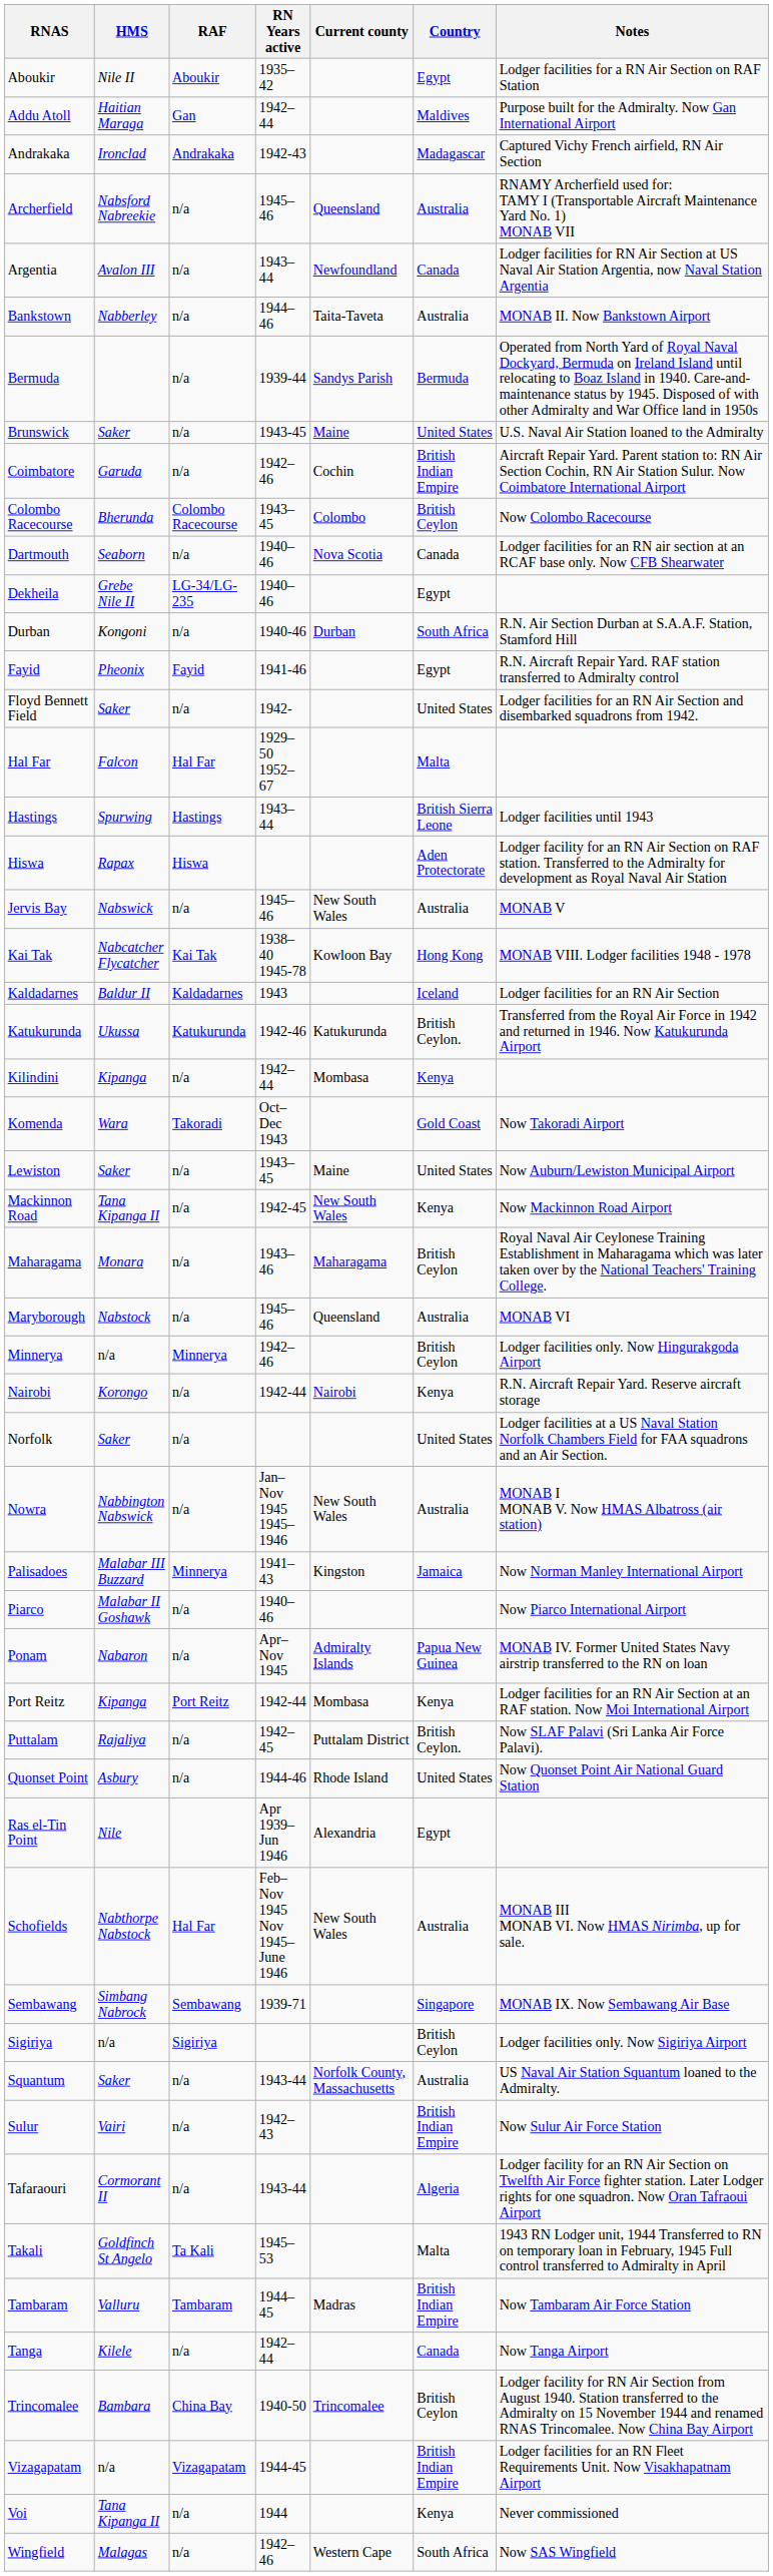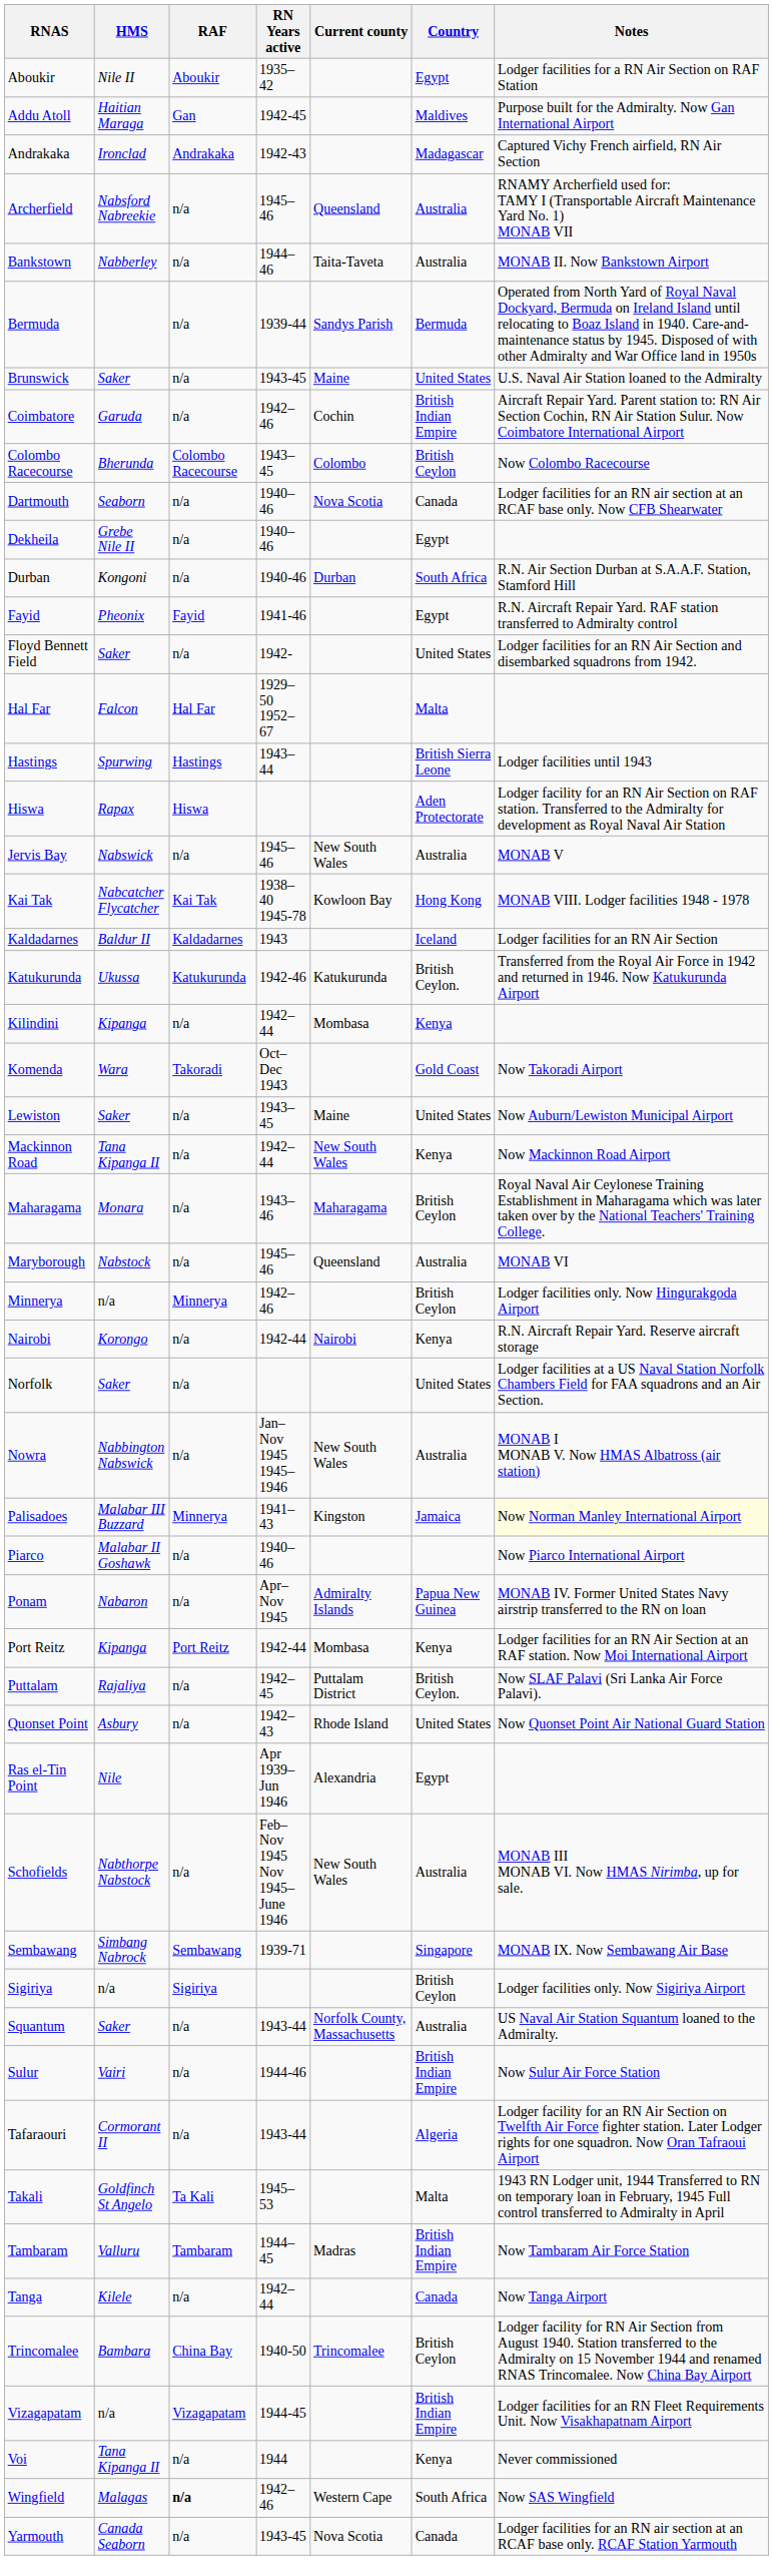 <table class="wikitable sortable">
 <tr>
 <th>RNAS</th>
 <th><a href='#'>HMS</a></th>
 <th>RAF</th>
 <th>RN Years active</th>
 <th>Current county</th>
 <th><a href='#'>Country</a></th>
 <th>Notes</th>
 </tr>
 <tr>
 <td>Aboukir</td>
 <td><em>Nile II</em></td>
 <td><a href='#'>Aboukir</a></td>
 <td>1935–42</td>
 <td></td>
 <td> <a href='#'>Egypt</a></td>
 <td>Lodger facilities for a RN Air Section on RAF Station</td>
 </tr>
 <tr>
 <td><a href='#'>Addu Atoll</a></td>
 <td><em><a href='#'>Haitian</a></em><br><em><a href='#'>Maraga</a></em></td>
 <td><a href='#'>Gan</a></td>
-<td>1942–44</td>
+<td>1942-45</td>
 <td></td>
 <td> <a href='#'>Maldives</a></td>
 <td>Purpose built for the Admiralty. Now <a href='#'>Gan International Airport</a></td>
 </tr>
 <tr>
 <td>Andrakaka</td>
 <td><em><a href='#'>Ironclad</a></em></td>
 <td><a href='#'>Andrakaka</a></td>
 <td>1942-43</td>
 <td></td>
 <td> <a href='#'>Madagascar</a></td>
 <td>Captured Vichy French airfield, RN Air Section</td>
 </tr>
 <tr>
 <td><a href='#'>Archerfield</a></td>
 <td><em><a href='#'>Nabsford</a></em><br><em><a href='#'>Nabreekie</a></em></td>
 <td>n/a</td>
 <td>1945–46</td>
 <td><a href='#'>Queensland</a></td>
 <td> <a href='#'>Australia</a></td>
 <td>RNAMY Archerfield used for:<br>TAMY I (Transportable Aircraft Maintenance Yard No. 1)<br><a href='#'>MONAB</a> VII</td>
-</tr>
-<tr>
-<td>Argentia</td>
-<td><a href='#'><em>Avalon III</em></a></td>
-<td>n/a</td>
-<td>1943–44</td>
-<td><a href='#'>Newfoundland</a></td>
-<td> <a href='#'>Canada</a></td>
-<td>Lodger facilities for RN Air Section at US Naval Air Station Argentia, now <a href='#'>Naval Station Argentia</a></td>
 </tr>
 <tr>
 <td><a href='#'>Bankstown</a></td>
 <td><em><a href='#'>Nabberley</a></em></td>
 <td>n/a</td>
 <td>1944–46</td>
 <td>Taita-Taveta</td>
 <td> Australia</td>
 <td><a href='#'>MONAB</a> II. Now <a href='#'>Bankstown Airport</a></td>
 </tr>
 <tr>
 <td><a href='#'>Bermuda</a></td>
 <td></td>
 <td>n/a</td>
 <td>1939-44</td>
 <td><a href='#'>Sandys Parish</a></td>
 <td> <a href='#'>Bermuda</a></td>
 <td>Operated from North Yard of <a href='#'>Royal Naval Dockyard, Bermuda</a> on <a href='#'>Ireland Island</a> until relocating to <a href='#'>Boaz Island</a> in 1940. Care-and-maintenance status by 1945. Disposed of with other Admiralty and War Office land in 1950s</td>
 </tr>
 <tr>
 <td><a href='#'>Brunswick</a></td>
 <td><em><a href='#'>Saker</a></em></td>
 <td>n/a</td>
 <td>1943-45</td>
 <td><a href='#'>Maine</a></td>
 <td> <a href='#'>United States</a></td>
 <td>U.S. Naval Air Station loaned to the Admiralty</td>
 </tr>
 <tr>
 <td><a href='#'>Coimbatore</a></td>
 <td><em><a href='#'>Garuda</a></em></td>
 <td>n/a</td>
 <td>1942–46</td>
 <td>Cochin</td>
 <td> <a href='#'>British Indian Empire</a></td>
 <td>Aircraft Repair Yard. Parent station to: RN Air Section Cochin, RN Air Station Sulur. Now <a href='#'>Coimbatore International Airport</a></td>
 </tr>
 <tr>
 <td><a href='#'>Colombo Racecourse</a></td>
 <td><em><a href='#'>Bherunda</a></em></td>
 <td><a href='#'>Colombo Racecourse</a></td>
 <td>1943–45</td>
 <td><a href='#'>Colombo</a></td>
 <td> <a href='#'>British Ceylon</a></td>
 <td>Now <a href='#'>Colombo Racecourse</a></td>
 </tr>
 <tr>
 <td><a href='#'>Dartmouth</a></td>
 <td><em><a href='#'>Seaborn</a></em></td>
 <td>n/a</td>
 <td>1940–46</td>
 <td><a href='#'>Nova Scotia</a></td>
 <td> Canada</td>
 <td>Lodger facilities for an RN air section at an RCAF base only. Now <a href='#'>CFB Shearwater</a></td>
 </tr>
 <tr>
 <td><a href='#'>Dekheila</a></td>
 <td><em><a href='#'>Grebe</a></em><br><em><a href='#'>Nile II</a></em></td>
-<td><a href='#'>LG-34/LG-235</a></td>
+<td>n/a</td>
 <td>1940–46</td>
 <td></td>
 <td> Egypt</td>
 <td></td>
 </tr>
 <tr>
 <td>Durban</td>
 <td><em>Kongoni</em></td>
 <td>n/a</td>
 <td>1940-46</td>
 <td><a href='#'>Durban</a></td>
 <td> <a href='#'>South Africa</a></td>
 <td>R.N. Air Section Durban at S.A.A.F. Station, Stamford Hill</td>
 </tr>
 <tr>
 <td><a href='#'>Fayid</a></td>
 <td><a href='#'><em>Pheonix</em></a></td>
 <td><a href='#'>Fayid</a></td>
 <td>1941-46</td>
 <td></td>
 <td> Egypt</td>
 <td>R.N. Aircraft Repair Yard. RAF station transferred to Admiralty control</td>
 </tr>
 <tr>
 <td>Floyd Bennett Field</td>
 <td><em><a href='#'>Saker</a></em></td>
 <td>n/a</td>
 <td>1942-</td>
 <td></td>
 <td> United States</td>
 <td>Lodger facilities for an RN Air Section and disembarked squadrons from 1942.</td>
 </tr>
 <tr>
 <td><a href='#'>Hal Far</a></td>
 <td><em><a href='#'>Falcon</a></em></td>
 <td><a href='#'>Hal Far</a></td>
 <td>1929–50<br>1952–67</td>
 <td></td>
 <td> <a href='#'>Malta</a></td>
 <td></td>
 </tr>
 <tr>
 <td><a href='#'>Hastings</a></td>
 <td><em><a href='#'>Spurwing</a></em></td>
 <td><a href='#'>Hastings</a></td>
 <td>1943–44</td>
 <td></td>
 <td> <a href='#'>British Sierra Leone</a></td>
 <td>Lodger facilities until 1943</td>
 </tr>
 <tr ->
 <td><a href='#'>Hiswa</a></td>
 <td><em><a href='#'>Rapax</a></em></td>
 <td><a href='#'>Hiswa</a></td>
 <td></td>
 <td></td>
 <td> <a href='#'>Aden Protectorate</a></td>
 <td>Lodger facility for an RN Air Section on RAF station. Transferred to the Admiralty for development as Royal Naval Air Station</td>
 </tr>
 <tr>
 <td><a href='#'>Jervis Bay</a></td>
 <td><em><a href='#'>Nabswick</a></em></td>
 <td>n/a</td>
 <td>1945–46</td>
 <td>New South Wales</td>
 <td> Australia</td>
 <td><a href='#'>MONAB</a> V</td>
 </tr>
 <tr>
 <td><a href='#'>Kai Tak</a></td>
 <td><em><a href='#'>Nabcatcher</a></em><br><em><a href='#'>Flycatcher</a></em></td>
 <td><a href='#'>Kai Tak</a></td>
 <td>1938–40<br>1945-78</td>
 <td>Kowloon Bay</td>
 <td> <a href='#'>Hong Kong</a></td>
 <td><a href='#'>MONAB</a> VIII. Lodger facilities 1948 - 1978</td>
 </tr>
 <tr>
 <td><a href='#'>Kaldadarnes</a></td>
 <td><em><a href='#'>Baldur II</a></em></td>
 <td><a href='#'>Kaldadarnes</a></td>
 <td>1943</td>
 <td></td>
 <td> <a href='#'>Iceland</a></td>
 <td>Lodger facilities for an RN Air Section</td>
 </tr>
 <tr>
 <td><a href='#'>Katukurunda</a></td>
 <td><em><a href='#'>Ukussa</a></em></td>
 <td><a href='#'>Katukurunda</a></td>
 <td>1942-46</td>
 <td>Katukurunda</td>
 <td> British Ceylon.</td>
 <td>Transferred from the Royal Air Force in 1942 and returned in 1946. Now <a href='#'>Katukurunda Airport</a></td>
 </tr>
 <tr>
 <td><a href='#'>Kilindini</a></td>
 <td><em><a href='#'>Kipanga</a></em></td>
 <td>n/a</td>
 <td>1942–44</td>
 <td>Mombasa</td>
 <td> <a href='#'>Kenya</a></td>
 <td></td>
 </tr>
 <tr>
 <td><a href='#'>Komenda</a></td>
 <td><em><a href='#'>Wara</a></em></td>
 <td><a href='#'>Takoradi</a></td>
 <td>Oct–Dec 1943</td>
 <td></td>
 <td> <a href='#'>Gold Coast</a></td>
 <td>Now <a href='#'>Takoradi Airport</a></td>
 </tr>
 <tr>
 <td><a href='#'>Lewiston</a></td>
 <td><em><a href='#'>Saker</a></em></td>
 <td>n/a</td>
 <td>1943–45</td>
 <td>Maine</td>
 <td> United States</td>
 <td>Now <a href='#'>Auburn/Lewiston Municipal Airport</a></td>
 </tr>
 <tr>
 <td><a href='#'>Mackinnon Road</a></td>
 <td><em><a href='#'>Tana</a></em><br><em><a href='#'>Kipanga II</a></em></td>
 <td>n/a</td>
-<td>1942-45</td>
+<td>1942–44</td>
 <td><a href='#'>New South Wales</a></td>
 <td> Kenya</td>
 <td>Now <a href='#'>Mackinnon Road Airport</a></td>
 </tr>
 <tr>
 <td><a href='#'>Maharagama</a></td>
 <td><a href='#'><em>Monara</em></a></td>
 <td>n/a</td>
 <td>1943–46</td>
 <td><a href='#'>Maharagama</a></td>
 <td> British Ceylon</td>
 <td>Royal Naval Air Ceylonese Training Establishment in Maharagama which was later taken over by the <a href='#'>National Teachers' Training College</a>.</td>
 </tr>
 <tr>
 <td><a href='#'>Maryborough</a></td>
 <td><em><a href='#'>Nabstock</a></em></td>
 <td>n/a</td>
 <td>1945–46</td>
 <td>Queensland</td>
 <td> Australia</td>
 <td><a href='#'>MONAB</a> VI</td>
 </tr>
 <tr>
 <td><a href='#'>Minnerya</a></td>
 <td>n/a</td>
 <td><a href='#'>Minnerya</a></td>
 <td>1942–46</td>
 <td></td>
 <td> British Ceylon</td>
 <td>Lodger facilities only. Now <a href='#'>Hingurakgoda Airport</a></td>
 </tr>
 <tr>
 <td><a href='#'>Nairobi</a></td>
 <td><em><a href='#'>Korongo</a></em></td>
 <td>n/a</td>
 <td>1942-44</td>
 <td><a href='#'>Nairobi</a></td>
 <td> Kenya</td>
 <td>R.N. Aircraft Repair Yard. Reserve aircraft storage</td>
 </tr>
 <tr>
 <td>Norfolk</td>
 <td><em><a href='#'>Saker</a></em></td>
 <td>n/a</td>
 <td></td>
 <td></td>
 <td> United States</td>
 <td>Lodger facilities at a US <a href='#'>Naval Station Norfolk Chambers Field</a> for FAA squadrons and an Air Section.</td>
 </tr>
 <tr>
 <td><a href='#'>Nowra</a></td>
 <td><em><a href='#'>Nabbington</a></em><br><em><a href='#'>Nabswick</a></em></td>
 <td>n/a</td>
 <td>Jan–Nov 1945<br>1945–1946</td>
 <td>New South Wales</td>
 <td> Australia</td>
 <td><a href='#'>MONAB</a> I<br>MONAB V. Now <a href='#'>HMAS Albatross (air station)</a></td>
 </tr>
 <tr>
 <td><a href='#'>Palisadoes</a></td>
 <td><em><a href='#'>Malabar III</a></em><br><em><a href='#'>Buzzard</a></em></td>
 <td><a href='#'>Minnerya</a></td>
 <td>1941–43</td>
 <td>Kingston</td>
 <td> <a href='#'>Jamaica</a></td>
-<td>Now <a href='#'>Norman Manley International Airport</a></td>
+<td style="background: lightyellow;">Now <a href='#'>Norman Manley International Airport</a></td>
 </tr>
 <tr>
 <td><a href='#'>Piarco</a></td>
 <td><em><a href='#'>Malabar II</a></em><br><em><a href='#'>Goshawk</a></em></td>
 <td>n/a</td>
 <td>1940–46</td>
 <td></td>
 <td></td>
 <td>Now <a href='#'>Piarco International Airport</a></td>
 </tr>
 <tr>
 <td><a href='#'>Ponam</a></td>
 <td><em><a href='#'>Nabaron</a></em></td>
 <td>n/a</td>
 <td>Apr–Nov 1945</td>
 <td><a href='#'>Admiralty Islands</a></td>
 <td> <a href='#'>Papua New Guinea</a></td>
 <td><a href='#'>MONAB</a> IV. Former United States Navy airstrip transferred to the RN on loan</td>
 </tr>
 <tr>
 <td>Port Reitz</td>
 <td><em><a href='#'>Kipanga</a></em></td>
 <td><a href='#'>Port Reitz</a></td>
 <td>1942-44</td>
 <td>Mombasa</td>
 <td> Kenya</td>
 <td>Lodger facilities for an RN Air Section at an RAF station. Now <a href='#'>Moi International Airport</a></td>
 </tr>
 <tr>
 <td><a href='#'>Puttalam</a></td>
 <td><em><a href='#'>Rajaliya</a></em></td>
 <td>n/a</td>
 <td>1942–45</td>
 <td>Puttalam District</td>
 <td> British Ceylon.</td>
 <td>Now <a href='#'>SLAF Palavi</a> (Sri Lanka Air Force Palavi).</td>
 </tr>
 <tr>
 <td><a href='#'>Quonset Point</a></td>
 <td><em><a href='#'>Asbury</a></em></td>
 <td>n/a</td>
-<td>1944-46</td>
+<td>1942–43</td>
 <td>Rhode Island</td>
 <td> United States</td>
 <td>Now <a href='#'>Quonset Point Air National Guard Station</a></td>
 </tr>
 <tr>
 <td><a href='#'>Ras el-Tin Point</a></td>
 <td><em><a href='#'>Nile</a></em></td>
 <td></td>
 <td>Apr 1939–<br>Jun 1946</td>
 <td>Alexandria</td>
 <td> Egypt</td>
 <td></td>
 </tr>
 <tr>
 <td><a href='#'>Schofields</a></td>
 <td><em><a href='#'>Nabthorpe</a></em><br><em><a href='#'>Nabstock</a></em></td>
-<td><a href='#'>Hal Far</a></td>
+<td>n/a</td>
 <td>Feb–Nov 1945<br>Nov 1945–June 1946</td>
 <td>New South Wales</td>
 <td> Australia</td>
 <td><a href='#'>MONAB</a> III<br>MONAB VI. Now <a href='#'>HMAS <em>Nirimba</em></a>, up for sale.</td>
 </tr>
 <tr>
 <td><a href='#'>Sembawang</a></td>
 <td><em><a href='#'>Simbang</a></em><br><em><a href='#'>Nabrock</a></em></td>
 <td><a href='#'>Sembawang</a></td>
 <td>1939-71</td>
 <td></td>
 <td> <a href='#'>Singapore</a></td>
 <td><a href='#'>MONAB</a> IX. Now <a href='#'>Sembawang Air Base</a></td>
 </tr>
 <tr>
 <td><a href='#'>Sigiriya</a></td>
 <td>n/a</td>
 <td><a href='#'>Sigiriya</a></td>
 <td></td>
 <td></td>
 <td> British Ceylon</td>
 <td>Lodger facilities only. Now <a href='#'>Sigiriya Airport</a></td>
 </tr>
 <tr>
 <td><a href='#'>Squantum</a></td>
 <td><em><a href='#'>Saker</a></em></td>
 <td>n/a</td>
 <td>1943-44</td>
 <td><a href='#'>Norfolk County, Massachusetts</a></td>
 <td> Australia</td>
 <td>US <a href='#'>Naval Air Station Squantum</a> loaned to the Admiralty.</td>
 </tr>
 <tr>
 <td><a href='#'>Sulur</a></td>
 <td><em><a href='#'>Vairi</a></em></td>
 <td>n/a</td>
-<td>1942–43</td>
+<td>1944-46</td>
 <td></td>
 <td> <a href='#'>British Indian Empire</a></td>
 <td>Now <a href='#'>Sulur Air Force Station</a></td>
 </tr>
 <tr>
 <td>Tafaraouri</td>
 <td><em><a href='#'>Cormorant II</a></em></td>
 <td>n/a</td>
 <td>1943-44</td>
 <td></td>
 <td> <a href='#'>Algeria</a></td>
 <td>Lodger facility for an RN Air Section on <a href='#'>Twelfth Air Force</a> fighter station. Later Lodger rights for one squadron. Now <a href='#'>Oran Tafraoui Airport</a></td>
 </tr>
 <tr>
 <td><a href='#'>Takali</a></td>
 <td><em><a href='#'>Goldfinch</a></em><br><em><a href='#'>St Angelo</a></em></td>
 <td><a href='#'>Ta Kali</a></td>
 <td>1945–53</td>
 <td></td>
 <td> Malta</td>
 <td>1943 RN Lodger unit, 1944 Transferred to RN on temporary loan in February, 1945 Full control transferred to Admiralty in April</td>
 </tr>
 <tr>
 <td><a href='#'>Tambaram</a></td>
 <td><em><a href='#'>Valluru</a></em></td>
 <td><a href='#'>Tambaram</a></td>
 <td>1944–45</td>
 <td>Madras</td>
 <td> <a href='#'>British Indian Empire</a></td>
 <td>Now <a href='#'>Tambaram Air Force Station</a></td>
 </tr>
 <tr>
 <td><a href='#'>Tanga</a></td>
 <td><em><a href='#'>Kilele</a></em></td>
 <td>n/a</td>
 <td>1942–44</td>
 <td></td>
 <td> <a href='#'>Canada</a></td>
 <td>Now <a href='#'>Tanga Airport</a></td>
 </tr>
 <tr>
 <td><a href='#'>Trincomalee</a></td>
 <td><em><a href='#'>Bambara</a></em></td>
 <td><a href='#'>China Bay</a></td>
 <td>1940-50</td>
 <td><a href='#'>Trincomalee</a></td>
 <td> British Ceylon</td>
 <td>Lodger facility for RN Air Section from August 1940. Station transferred to the Admiralty on 15 November 1944 and renamed RNAS Trincomalee. Now <a href='#'>China Bay Airport</a></td>
 </tr>
 <tr>
 <td><a href='#'>Vizagapatam</a></td>
 <td>n/a</td>
 <td><a href='#'>Vizagapatam</a></td>
 <td>1944-45</td>
 <td></td>
 <td> <a href='#'>British Indian Empire</a></td>
 <td>Lodger facilities for an RN Fleet Requirements Unit. Now <a href='#'>Visakhapatnam Airport</a></td>
 </tr>
 <tr>
 <td><a href='#'>Voi</a></td>
 <td><em><a href='#'>Tana</a></em><br><em><a href='#'>Kipanga II</a></em></td>
 <td>n/a</td>
 <td>1944</td>
 <td></td>
 <td> Kenya</td>
 <td>Never commissioned</td>
 </tr>
 <tr>
 <td><a href='#'>Wingfield</a></td>
 <td><em> <a href='#'>Malagas</a></em></td>
-<td>n/a</td>
+<td><strong>n/a</strong></td>
 <td>1942–46</td>
 <td>Western Cape</td>
 <td> South Africa</td>
 <td>Now <a href='#'>SAS Wingfield</a></td>
 </tr>
+<tr>
+<td><a href='#'>Yarmouth</a></td>
+<td><em><a href='#'>Canada</a></em><br><em><a href='#'>Seaborn</a></em></td>
+<td>n/a</td>
+<td>1943-45</td>
+<td>Nova Scotia</td>
+<td> Canada</td>
+<td>Lodger facilities for an RN air section at an RCAF base only. <a href='#'>RCAF Station Yarmouth</a></td>
+</tr>
 </table>
